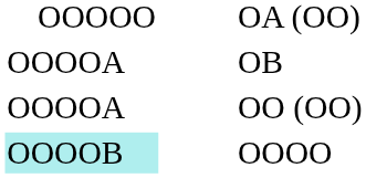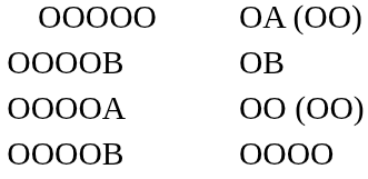 <table style="margin-left:3em">
 <tr>
 <td style="padding-left:1em">OOOOO</td>
 <td style="width:2em"></td>
 <td>OA (OO)</td>
 </tr>
 <tr>
-<td>OOOOA</td>
+<td>OOOOB</td>
 <td></td>
 <td>OB</td>
 </tr>
 <tr>
 <td>OOOOA</td>
 <td></td>
 <td>OO (OO)</td>
 </tr>
 <tr>
-<td style="background: paleturquoise;">OOOOB</td>
+<td>OOOOB</td>
 <td></td>
 <td>OOOO</td>
 </tr>
 </table>
